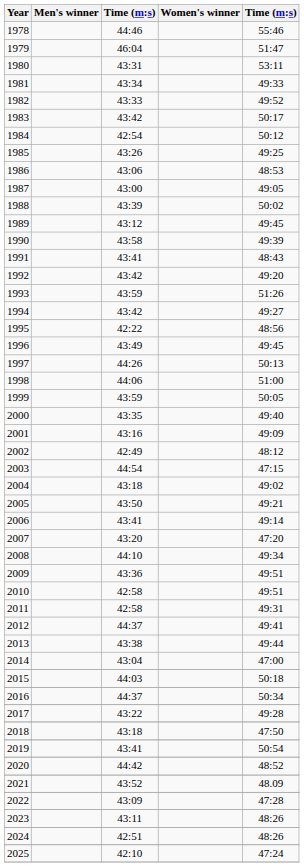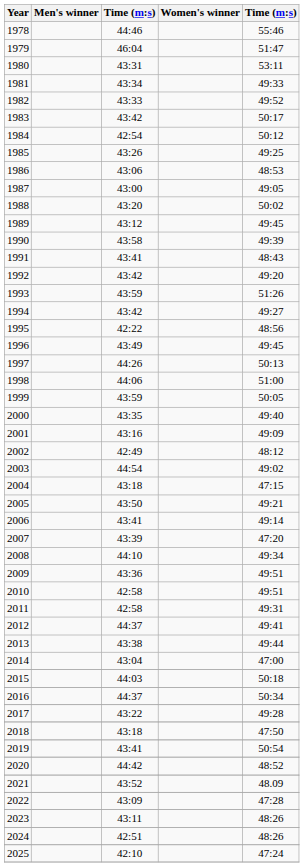 <table class="wikitable sortable" style="text-align:center">
 <tr>
 <th>Year</th>
 <th class=unsortable>Men's winner</th>
 <th>Time (<a href='#'>m</a>:<a href='#'>s</a>)</th>
 <th class=unsortable>Women's winner</th>
 <th>Time (<a href='#'>m</a>:<a href='#'>s</a>)</th>
 </tr>
 <tr>
 <td>1978</td>
 <td align=left></td>
 <td>44:46</td>
 <td align=left></td>
 <td>55:46</td>
 </tr>
 <tr>
 <td>1979</td>
 <td align=left></td>
 <td>46:04</td>
 <td align=left></td>
 <td>51:47</td>
 </tr>
 <tr>
 <td>1980</td>
 <td align=left></td>
 <td>43:31</td>
 <td align=left></td>
 <td>53:11</td>
 </tr>
 <tr>
 <td>1981</td>
 <td align=left></td>
 <td>43:34</td>
 <td align=left></td>
 <td>49:33</td>
 </tr>
 <tr>
 <td>1982</td>
 <td align=left></td>
 <td>43:33</td>
 <td align=left></td>
 <td>49:52</td>
 </tr>
 <tr>
 <td>1983</td>
 <td align=left></td>
 <td>43:42</td>
 <td align=left></td>
 <td>50:17</td>
 </tr>
 <tr>
 <td>1984</td>
 <td align=left></td>
 <td>42:54</td>
 <td align=left></td>
 <td>50:12</td>
 </tr>
 <tr>
 <td>1985</td>
 <td align=left></td>
 <td>43:26</td>
 <td align=left></td>
 <td>49:25</td>
 </tr>
 <tr>
 <td>1986</td>
 <td align=left></td>
 <td>43:06</td>
 <td align=left></td>
 <td>48:53</td>
 </tr>
 <tr>
 <td>1987</td>
 <td align=left></td>
 <td>43:00</td>
 <td align=left></td>
 <td>49:05</td>
 </tr>
 <tr>
 <td>1988</td>
 <td align=left></td>
-<td>43:39</td>
+<td>43:20</td>
 <td align=left></td>
 <td>50:02</td>
 </tr>
 <tr>
 <td>1989</td>
 <td align=left></td>
 <td>43:12</td>
 <td align=left></td>
 <td>49:45</td>
 </tr>
 <tr>
 <td>1990</td>
 <td align=left></td>
 <td>43:58</td>
 <td align=left></td>
 <td>49:39</td>
 </tr>
 <tr>
 <td>1991</td>
 <td align=left></td>
 <td>43:41</td>
 <td align=left></td>
 <td>48:43</td>
 </tr>
 <tr>
 <td>1992</td>
 <td align=left></td>
 <td>43:42</td>
 <td align=left></td>
 <td>49:20</td>
 </tr>
 <tr>
 <td>1993</td>
 <td align=left></td>
 <td>43:59</td>
 <td align=left></td>
 <td>51:26</td>
 </tr>
 <tr>
 <td>1994</td>
 <td align=left></td>
 <td>43:42</td>
 <td align=left></td>
 <td>49:27</td>
 </tr>
 <tr>
 <td>1995</td>
 <td align=left></td>
 <td>42:22</td>
 <td align=left></td>
 <td>48:56</td>
 </tr>
 <tr>
 <td>1996</td>
 <td align=left></td>
 <td>43:49</td>
 <td align=left></td>
 <td>49:45</td>
 </tr>
 <tr>
 <td>1997</td>
 <td align=left></td>
 <td>44:26</td>
 <td align=left></td>
 <td>50:13</td>
 </tr>
 <tr>
 <td>1998</td>
 <td align=left></td>
 <td>44:06</td>
 <td align=left></td>
 <td>51:00</td>
 </tr>
 <tr>
 <td>1999</td>
 <td align=left></td>
 <td>43:59</td>
 <td align=left></td>
 <td>50:05</td>
 </tr>
 <tr>
 <td>2000</td>
 <td align=left></td>
 <td>43:35</td>
 <td align=left></td>
 <td>49:40</td>
 </tr>
 <tr>
 <td>2001</td>
 <td align=left></td>
 <td>43:16</td>
 <td align=left></td>
 <td>49:09</td>
 </tr>
 <tr>
 <td>2002</td>
 <td align=left></td>
 <td>42:49</td>
 <td align=left></td>
 <td>48:12</td>
 </tr>
 <tr>
 <td>2003</td>
 <td align=left></td>
 <td>44:54</td>
 <td align=left></td>
-<td>47:15</td>
+<td>49:02</td>
 </tr>
 <tr>
 <td>2004</td>
 <td align=left></td>
 <td>43:18</td>
 <td align=left></td>
-<td>49:02</td>
+<td>47:15</td>
 </tr>
 <tr>
 <td>2005</td>
 <td align=left></td>
 <td>43:50</td>
 <td align=left></td>
 <td>49:21</td>
 </tr>
 <tr>
 <td>2006</td>
 <td align=left></td>
 <td>43:41</td>
 <td align=left></td>
 <td>49:14</td>
 </tr>
 <tr>
 <td>2007</td>
 <td align=left></td>
-<td>43:20</td>
+<td>43:39</td>
 <td align=left></td>
 <td>47:20</td>
 </tr>
 <tr>
 <td>2008</td>
 <td align=left></td>
 <td>44:10</td>
 <td align=left></td>
 <td>49:34</td>
 </tr>
 <tr>
 <td>2009</td>
 <td align=left></td>
 <td>43:36</td>
 <td align=left></td>
 <td>49:51</td>
 </tr>
 <tr>
 <td>2010</td>
 <td align=left></td>
 <td>42:58</td>
 <td align=left></td>
 <td>49:51</td>
 </tr>
 <tr>
 <td>2011</td>
 <td align=left></td>
 <td>42:58</td>
 <td align=left></td>
 <td>49:31</td>
 </tr>
 <tr>
 <td>2012</td>
 <td align=left></td>
 <td>44:37</td>
 <td align=left></td>
 <td>49:41</td>
 </tr>
 <tr>
 <td>2013</td>
 <td align=left></td>
 <td>43:38</td>
 <td align=left></td>
 <td>49:44</td>
 </tr>
 <tr>
 <td>2014</td>
 <td align=left></td>
 <td>43:04</td>
 <td align=left></td>
 <td>47:00 </td>
 </tr>
 <tr>
 </tr>
 <tr>
 <td>2015</td>
 <td align=left></td>
 <td>44:03</td>
 <td align=left></td>
 <td>50:18</td>
 </tr>
 <tr>
 </tr>
 <tr>
 <td>2016</td>
 <td align=left></td>
 <td>44:37</td>
 <td align=left></td>
 <td>50:34</td>
 </tr>
 <tr>
 </tr>
 <tr>
 <td>2017</td>
 <td align=left></td>
 <td>43:22</td>
 <td align=left></td>
 <td>49:28</td>
 </tr>
 <tr>
 </tr>
 <tr>
 <td>2018</td>
 <td align=left></td>
 <td>43:18</td>
 <td align=left></td>
 <td>47:50</td>
 </tr>
 <tr>
 </tr>
 <tr>
 <td>2019</td>
 <td align=left></td>
 <td>43:41</td>
 <td align=left></td>
 <td>50:54</td>
 </tr>
 <tr>
 </tr>
 <tr>
 <td>2020</td>
 <td align=left></td>
 <td>44:42</td>
 <td align=left></td>
 <td>48:52</td>
 </tr>
 <tr>
 </tr>
 <tr>
 <td>2021</td>
 <td align=left></td>
 <td>43:52</td>
 <td align=left></td>
 <td>48.09</td>
 </tr>
 <tr>
 </tr>
 <tr>
 <td>2022</td>
 <td align=left></td>
 <td>43:09</td>
 <td align=left></td>
 <td>47:28</td>
 </tr>
 <tr>
 </tr>
 <tr>
 <td>2023</td>
 <td align=left></td>
 <td>43:11</td>
 <td align=left></td>
 <td>48:26</td>
 </tr>
 <tr>
 </tr>
 <tr>
 <td>2024</td>
 <td align=left></td>
 <td>42:51</td>
 <td align=left></td>
 <td>48:26</td>
 </tr>
 <tr>
 </tr>
 <tr>
 <td>2025</td>
 <td align=left></td>
 <td>42:10 </td>
 <td align=left></td>
 <td>47:24</td>
 </tr>
 <tr>
 </tr>
 </table>
